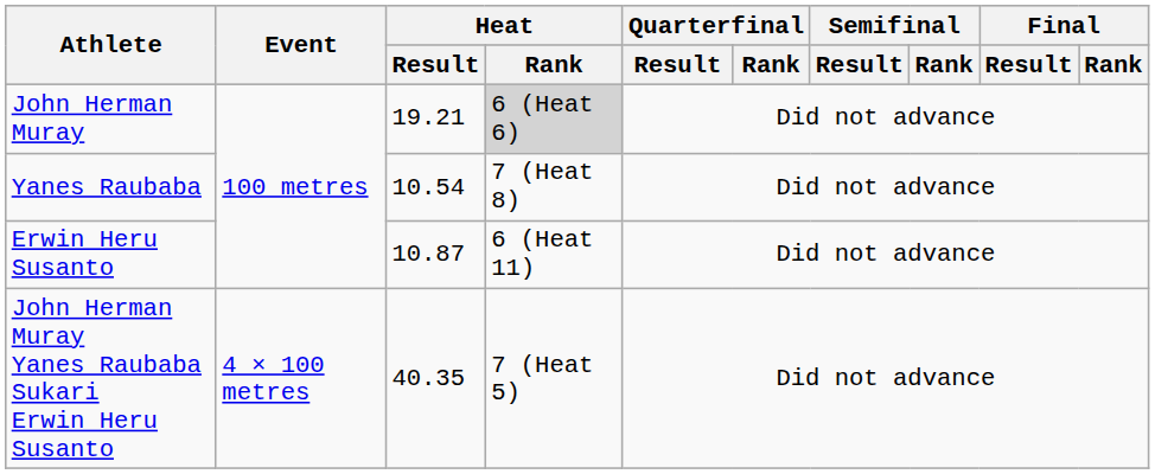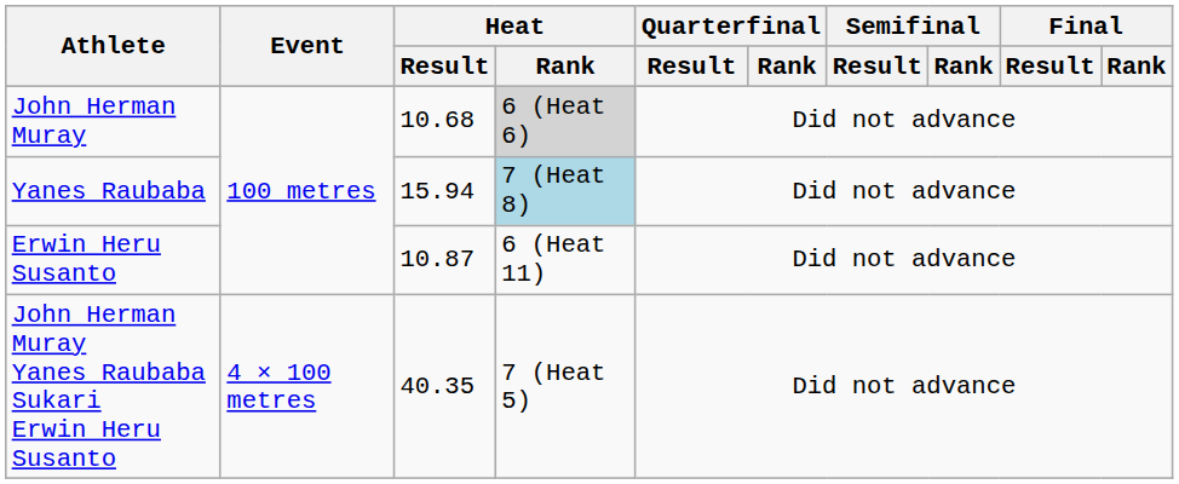 <table class="wikitable">
 <tr>
 <th rowspan="2">Athlete</th>
 <th rowspan="2">Event</th>
 <th colspan="2">Heat</th>
 <th colspan="2">Quarterfinal</th>
 <th colspan="2">Semifinal</th>
 <th colspan="2">Final</th>
 </tr>
 <tr>
 <th>Result</th>
 <th>Rank</th>
 <th>Result</th>
 <th>Rank</th>
 <th>Result</th>
 <th>Rank</th>
 <th>Result</th>
 <th>Rank</th>
 </tr>
 <tr>
 <td><a href='#'>John Herman Muray</a></td>
 <td rowspan=3><a href='#'>100 metres</a></td>
-<td>19.21</td>
+<td>10.68</td>
 <td style="background: lightgrey;">6 (Heat 6)</td>
 <td colspan="6" align=center>Did not advance</td>
 </tr>
 <tr>
 <td><a href='#'>Yanes Raubaba</a></td>
-<td>10.54</td>
-<td>7 (Heat 8)</td>
+<td>15.94</td>
+<td style="background: lightblue;">7 (Heat 8)</td>
 <td colspan="6" align=center>Did not advance</td>
 </tr>
 <tr>
 <td><a href='#'>Erwin Heru Susanto</a></td>
 <td>10.87</td>
 <td>6 (Heat 11)</td>
 <td colspan="6" align=center>Did not advance</td>
 </tr>
 <tr>
 <td align=left><a href='#'>John Herman Muray</a><br><a href='#'>Yanes Raubaba</a><br><a href='#'>Sukari</a><br><a href='#'>Erwin Heru Susanto</a></td>
 <td><a href='#'>4 × 100 metres</a></td>
 <td>40.35</td>
 <td>7 (Heat 5)</td>
 <td colspan="6" align=center>Did not advance</td>
 </tr>
 </table>
